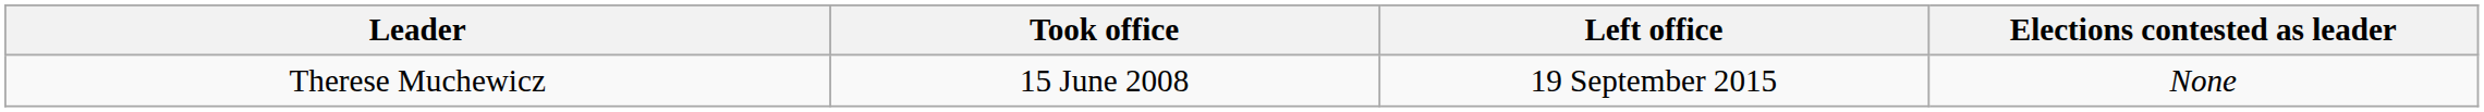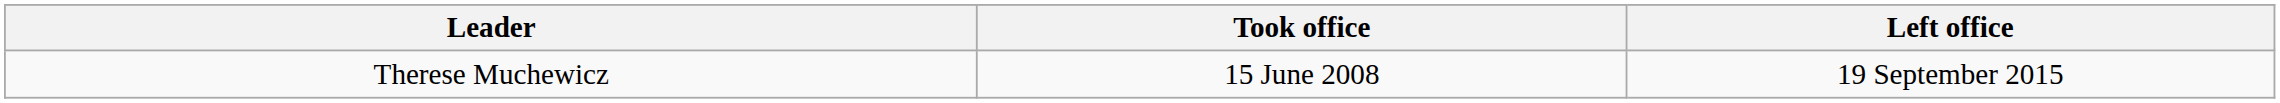 <table class="wikitable" style="text-align:center">
 <tr>
 <th style="width:15%;">Leader</th>
 <th style="width:10%;">Took office</th>
 <th style="width:10%;">Left office</th>
-<th style="width:10%;">Elections contested as leader</th>
 </tr>
 <tr>
 <td>Therese Muchewicz</td>
 <td>15 June 2008</td>
 <td>19 September 2015</td>
-<td><em>None</em></td>
 </tr>
 </table>
